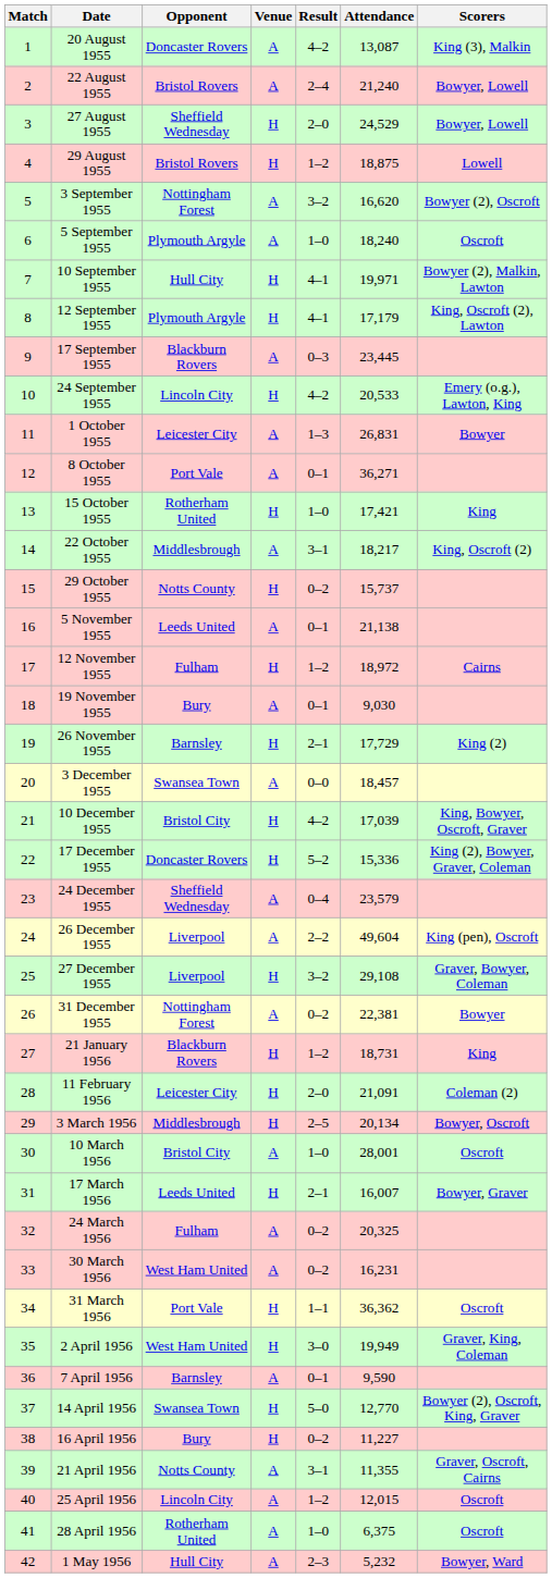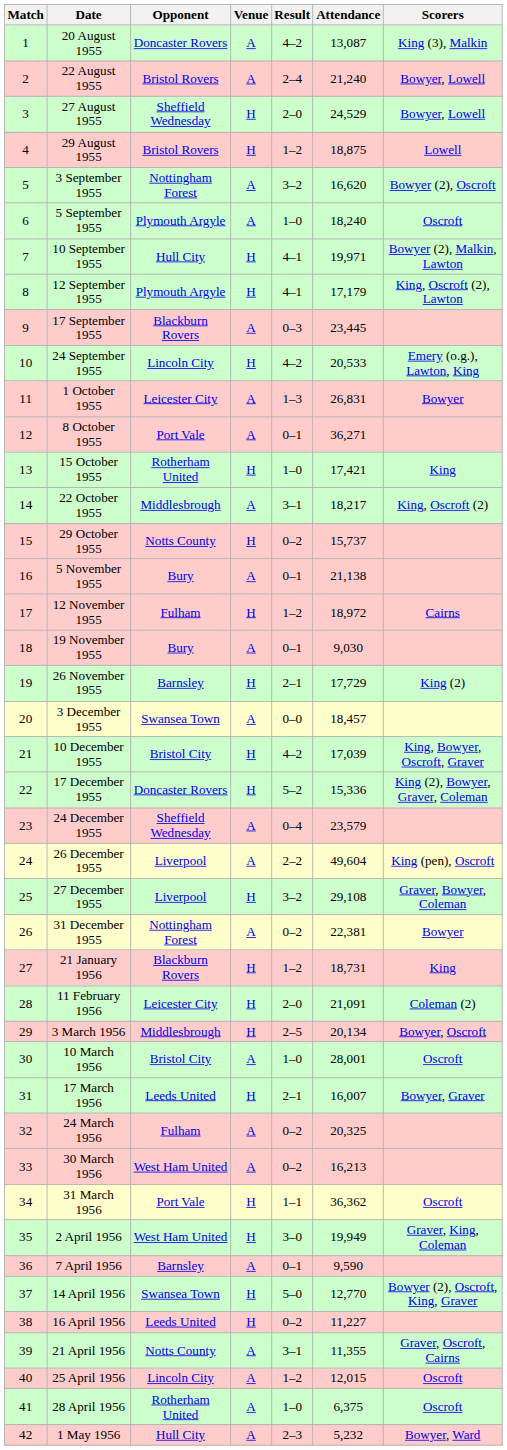 <table class="wikitable" style="font-size:100%; text-align:center">
 <tr>
 <th>Match</th>
 <th>Date</th>
 <th>Opponent</th>
 <th>Venue</th>
 <th>Result</th>
 <th>Attendance</th>
 <th>Scorers</th>
 </tr>
 <tr style="background-color: #CCFFCC;">
 <td>1</td>
 <td>20 August 1955</td>
 <td><a href='#'>Doncaster Rovers</a></td>
 <td><a href='#'>A</a></td>
 <td>4–2</td>
 <td>13,087</td>
 <td><a href='#'>King</a> (3), <a href='#'>Malkin</a></td>
 </tr>
 <tr style="background-color: #FFCCCC;">
 <td>2</td>
 <td>22 August 1955</td>
 <td><a href='#'>Bristol Rovers</a></td>
 <td><a href='#'>A</a></td>
 <td>2–4</td>
 <td>21,240</td>
 <td><a href='#'>Bowyer</a>, <a href='#'>Lowell</a></td>
 </tr>
 <tr style="background-color: #CCFFCC;">
 <td>3</td>
 <td>27 August 1955</td>
 <td><a href='#'>Sheffield Wednesday</a></td>
 <td><a href='#'>H</a></td>
 <td>2–0</td>
 <td>24,529</td>
 <td><a href='#'>Bowyer</a>, <a href='#'>Lowell</a></td>
 </tr>
 <tr style="background-color: #FFCCCC;">
 <td>4</td>
 <td>29 August 1955</td>
 <td><a href='#'>Bristol Rovers</a></td>
 <td><a href='#'>H</a></td>
 <td>1–2</td>
 <td>18,875</td>
 <td><a href='#'>Lowell</a></td>
 </tr>
 <tr style="background-color: #CCFFCC;">
 <td>5</td>
 <td>3 September 1955</td>
 <td><a href='#'>Nottingham Forest</a></td>
 <td><a href='#'>A</a></td>
 <td>3–2</td>
 <td>16,620</td>
 <td><a href='#'>Bowyer</a> (2), <a href='#'>Oscroft</a></td>
 </tr>
 <tr style="background-color: #CCFFCC;">
 <td>6</td>
 <td>5 September 1955</td>
 <td><a href='#'>Plymouth Argyle</a></td>
 <td><a href='#'>A</a></td>
 <td>1–0</td>
 <td>18,240</td>
 <td><a href='#'>Oscroft</a></td>
 </tr>
 <tr style="background-color: #CCFFCC;">
 <td>7</td>
 <td>10 September 1955</td>
 <td><a href='#'>Hull City</a></td>
 <td><a href='#'>H</a></td>
 <td>4–1</td>
 <td>19,971</td>
 <td><a href='#'>Bowyer</a> (2), <a href='#'>Malkin</a>, <a href='#'>Lawton</a></td>
 </tr>
 <tr style="background-color: #CCFFCC;">
 <td>8</td>
 <td>12 September 1955</td>
 <td><a href='#'>Plymouth Argyle</a></td>
 <td><a href='#'>H</a></td>
 <td>4–1</td>
 <td>17,179</td>
 <td><a href='#'>King</a>, <a href='#'>Oscroft</a> (2), <a href='#'>Lawton</a></td>
 </tr>
 <tr style="background-color: #FFCCCC;">
 <td>9</td>
 <td>17 September 1955</td>
 <td><a href='#'>Blackburn Rovers</a></td>
 <td><a href='#'>A</a></td>
 <td>0–3</td>
 <td>23,445</td>
 <td></td>
 </tr>
 <tr style="background-color: #CCFFCC;">
 <td>10</td>
 <td>24 September 1955</td>
 <td><a href='#'>Lincoln City</a></td>
 <td><a href='#'>H</a></td>
 <td>4–2</td>
 <td>20,533</td>
 <td><a href='#'>Emery</a> (o.g.), <a href='#'>Lawton</a>, <a href='#'>King</a></td>
 </tr>
 <tr style="background-color: #FFCCCC;">
 <td>11</td>
 <td>1 October 1955</td>
 <td><a href='#'>Leicester City</a></td>
 <td><a href='#'>A</a></td>
 <td>1–3</td>
 <td>26,831</td>
 <td><a href='#'>Bowyer</a></td>
 </tr>
 <tr style="background-color: #FFCCCC;">
 <td>12</td>
 <td>8 October 1955</td>
 <td><a href='#'>Port Vale</a></td>
 <td><a href='#'>A</a></td>
 <td>0–1</td>
 <td>36,271</td>
 <td></td>
 </tr>
 <tr style="background-color: #CCFFCC;">
 <td>13</td>
 <td>15 October 1955</td>
 <td><a href='#'>Rotherham United</a></td>
 <td><a href='#'>H</a></td>
 <td>1–0</td>
 <td>17,421</td>
 <td><a href='#'>King</a></td>
 </tr>
 <tr style="background-color: #CCFFCC;">
 <td>14</td>
 <td>22 October 1955</td>
 <td><a href='#'>Middlesbrough</a></td>
 <td><a href='#'>A</a></td>
 <td>3–1</td>
 <td>18,217</td>
 <td><a href='#'>King</a>, <a href='#'>Oscroft</a> (2)</td>
 </tr>
 <tr style="background-color: #FFCCCC;">
 <td>15</td>
 <td>29 October 1955</td>
 <td><a href='#'>Notts County</a></td>
 <td><a href='#'>H</a></td>
 <td>0–2</td>
 <td>15,737</td>
 <td></td>
 </tr>
 <tr style="background-color: #FFCCCC;">
 <td>16</td>
 <td>5 November 1955</td>
-<td><a href='#'>Leeds United</a></td>
+<td><a href='#'>Bury</a></td>
 <td><a href='#'>A</a></td>
 <td>0–1</td>
 <td>21,138</td>
 <td></td>
 </tr>
 <tr style="background-color: #FFCCCC;">
 <td>17</td>
 <td>12 November 1955</td>
 <td><a href='#'>Fulham</a></td>
 <td><a href='#'>H</a></td>
 <td>1–2</td>
 <td>18,972</td>
 <td><a href='#'>Cairns</a></td>
 </tr>
 <tr style="background-color: #FFCCCC;">
 <td>18</td>
 <td>19 November 1955</td>
 <td><a href='#'>Bury</a></td>
 <td><a href='#'>A</a></td>
 <td>0–1</td>
 <td>9,030</td>
 <td></td>
 </tr>
 <tr style="background-color: #CCFFCC;">
 <td>19</td>
 <td>26 November 1955</td>
 <td><a href='#'>Barnsley</a></td>
 <td><a href='#'>H</a></td>
 <td>2–1</td>
 <td>17,729</td>
 <td><a href='#'>King</a> (2)</td>
 </tr>
 <tr style="background-color: #FFFFCC;">
 <td>20</td>
 <td>3 December 1955</td>
 <td><a href='#'>Swansea Town</a></td>
 <td><a href='#'>A</a></td>
 <td>0–0</td>
 <td>18,457</td>
 <td></td>
 </tr>
 <tr style="background-color: #CCFFCC;">
 <td>21</td>
 <td>10 December 1955</td>
 <td><a href='#'>Bristol City</a></td>
 <td><a href='#'>H</a></td>
 <td>4–2</td>
 <td>17,039</td>
 <td><a href='#'>King</a>, <a href='#'>Bowyer</a>, <a href='#'>Oscroft</a>, <a href='#'>Graver</a></td>
 </tr>
 <tr style="background-color: #CCFFCC;">
 <td>22</td>
 <td>17 December 1955</td>
 <td><a href='#'>Doncaster Rovers</a></td>
 <td><a href='#'>H</a></td>
 <td>5–2</td>
 <td>15,336</td>
 <td><a href='#'>King</a> (2), <a href='#'>Bowyer</a>, <a href='#'>Graver</a>, <a href='#'>Coleman</a></td>
 </tr>
 <tr style="background-color: #FFCCCC;">
 <td>23</td>
 <td>24 December 1955</td>
 <td><a href='#'>Sheffield Wednesday</a></td>
 <td><a href='#'>A</a></td>
 <td>0–4</td>
 <td>23,579</td>
 <td></td>
 </tr>
 <tr style="background-color: #FFFFCC;">
 <td>24</td>
 <td>26 December 1955</td>
 <td><a href='#'>Liverpool</a></td>
 <td><a href='#'>A</a></td>
 <td>2–2</td>
 <td>49,604</td>
 <td><a href='#'>King</a> (pen), <a href='#'>Oscroft</a></td>
 </tr>
 <tr style="background-color: #CCFFCC;">
 <td>25</td>
 <td>27 December 1955</td>
 <td><a href='#'>Liverpool</a></td>
 <td><a href='#'>H</a></td>
 <td>3–2</td>
 <td>29,108</td>
 <td><a href='#'>Graver</a>, <a href='#'>Bowyer</a>, <a href='#'>Coleman</a></td>
 </tr>
 <tr style="background-color: #FFFFCC;">
 <td>26</td>
 <td>31 December 1955</td>
 <td><a href='#'>Nottingham Forest</a></td>
 <td><a href='#'>A</a></td>
 <td>0–2</td>
 <td>22,381</td>
 <td><a href='#'>Bowyer</a></td>
 </tr>
 <tr style="background-color: #FFCCCC;">
 <td>27</td>
 <td>21 January 1956</td>
 <td><a href='#'>Blackburn Rovers</a></td>
 <td><a href='#'>H</a></td>
 <td>1–2</td>
 <td>18,731</td>
 <td><a href='#'>King</a></td>
 </tr>
 <tr style="background-color: #CCFFCC;">
 <td>28</td>
 <td>11 February 1956</td>
 <td><a href='#'>Leicester City</a></td>
 <td><a href='#'>H</a></td>
 <td>2–0</td>
 <td>21,091</td>
 <td><a href='#'>Coleman</a>  (2)</td>
 </tr>
 <tr style="background-color: #FFCCCC;">
 <td>29</td>
 <td>3 March 1956</td>
 <td><a href='#'>Middlesbrough</a></td>
 <td><a href='#'>H</a></td>
 <td>2–5</td>
 <td>20,134</td>
 <td><a href='#'>Bowyer</a>, <a href='#'>Oscroft</a></td>
 </tr>
 <tr style="background-color: #CCFFCC;">
 <td>30</td>
 <td>10 March 1956</td>
 <td><a href='#'>Bristol City</a></td>
 <td><a href='#'>A</a></td>
 <td>1–0</td>
 <td>28,001</td>
 <td><a href='#'>Oscroft</a></td>
 </tr>
 <tr style="background-color: #CCFFCC;">
 <td>31</td>
 <td>17 March 1956</td>
 <td><a href='#'>Leeds United</a></td>
 <td><a href='#'>H</a></td>
 <td>2–1</td>
 <td>16,007</td>
 <td><a href='#'>Bowyer</a>, <a href='#'>Graver</a></td>
 </tr>
 <tr style="background-color: #FFCCCC;">
 <td>32</td>
 <td>24 March 1956</td>
 <td><a href='#'>Fulham</a></td>
 <td><a href='#'>A</a></td>
 <td>0–2</td>
 <td>20,325</td>
 <td></td>
 </tr>
 <tr style="background-color: #FFCCCC;">
 <td>33</td>
 <td>30 March 1956</td>
 <td><a href='#'>West Ham United</a></td>
 <td><a href='#'>A</a></td>
 <td>0–2</td>
-<td>16,231</td>
+<td>16,213</td>
 <td></td>
 </tr>
 <tr style="background-color: #FFFFCC;">
 <td>34</td>
 <td>31 March 1956</td>
 <td><a href='#'>Port Vale</a></td>
 <td><a href='#'>H</a></td>
 <td>1–1</td>
 <td>36,362</td>
 <td><a href='#'>Oscroft</a></td>
 </tr>
 <tr style="background-color: #CCFFCC;">
 <td>35</td>
 <td>2 April 1956</td>
 <td><a href='#'>West Ham United</a></td>
 <td><a href='#'>H</a></td>
 <td>3–0</td>
 <td>19,949</td>
 <td><a href='#'>Graver</a>, <a href='#'>King</a>, <a href='#'>Coleman</a></td>
 </tr>
 <tr style="background-color: #FFCCCC;">
 <td>36</td>
 <td>7 April 1956</td>
 <td><a href='#'>Barnsley</a></td>
 <td><a href='#'>A</a></td>
 <td>0–1</td>
 <td>9,590</td>
 <td></td>
 </tr>
 <tr style="background-color: #CCFFCC;">
 <td>37</td>
 <td>14 April 1956</td>
 <td><a href='#'>Swansea Town</a></td>
 <td><a href='#'>H</a></td>
 <td>5–0</td>
 <td>12,770</td>
 <td><a href='#'>Bowyer</a> (2), <a href='#'>Oscroft</a>, <a href='#'>King</a>, <a href='#'>Graver</a></td>
 </tr>
 <tr style="background-color: #FFCCCC;">
 <td>38</td>
 <td>16 April 1956</td>
-<td><a href='#'>Bury</a></td>
+<td><a href='#'>Leeds United</a></td>
 <td><a href='#'>H</a></td>
 <td>0–2</td>
 <td>11,227</td>
 <td></td>
 </tr>
 <tr style="background-color: #CCFFCC;">
 <td>39</td>
 <td>21 April 1956</td>
 <td><a href='#'>Notts County</a></td>
 <td><a href='#'>A</a></td>
 <td>3–1</td>
 <td>11,355</td>
 <td><a href='#'>Graver</a>, <a href='#'>Oscroft</a>, <a href='#'>Cairns</a></td>
 </tr>
 <tr style="background-color: #FFCCCC;">
 <td>40</td>
 <td>25 April 1956</td>
 <td><a href='#'>Lincoln City</a></td>
 <td><a href='#'>A</a></td>
 <td>1–2</td>
 <td>12,015</td>
 <td><a href='#'>Oscroft</a></td>
 </tr>
 <tr style="background-color: #CCFFCC;">
 <td>41</td>
 <td>28 April 1956</td>
 <td><a href='#'>Rotherham United</a></td>
 <td><a href='#'>A</a></td>
 <td>1–0</td>
 <td>6,375</td>
 <td><a href='#'>Oscroft</a></td>
 </tr>
 <tr style="background-color: #FFCCCC;">
 <td>42</td>
 <td>1 May 1956</td>
 <td><a href='#'>Hull City</a></td>
 <td><a href='#'>A</a></td>
 <td>2–3</td>
 <td>5,232</td>
 <td><a href='#'>Bowyer</a>, <a href='#'>Ward</a></td>
 </tr>
 </table>
